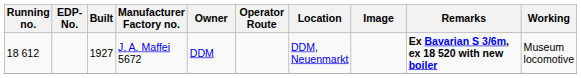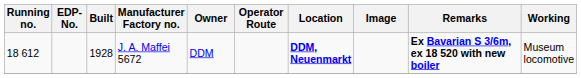 <table class="wikitable" style="width="100%"; border:solid 1px #AAAAAA;background:#e3e3e3;">
 <tr>
 <th width="5%">Running<br>no.</th>
 <th width="7%">EDP-<br>No.</th>
 <th width="4%">Built</th>
 <th width="10%">Manufacturer<br>Factory no.</th>
 <th width="10%">Owner</th>
 <th width="10%">Operator<br>Route</th>
 <th width="10%">Location</th>
 <th width="13%">Image</th>
 <th width="37%">Remarks</th>
 <th width="7%">Working</th>
 </tr>
 <tr>
 <td>18 612</td>
 <td></td>
-<td>1927</td>
+<td>1928</td>
 <td><a href='#'>J. A. Maffei</a><br>5672</td>
 <td><a href='#'>DDM</a></td>
 <td></td>
-<td><a href='#'>DDM</a>, <a href='#'>Neuenmarkt</a></td>
+<td><strong><a href='#'>DDM</a>, <a href='#'>Neuenmarkt</a></strong></td>
 <td></td>
 <td><strong>Ex <a href='#'>Bavarian S 3/6m</a>, ex 18 520 with new <a href='#'>boiler</a></strong></td>
 <td>Museum locomotive</td>
 </tr>
 <tr>
 </tr>
 </table>
